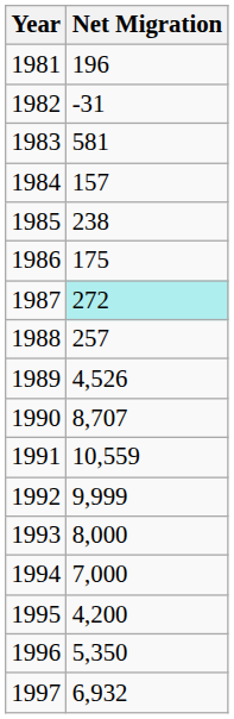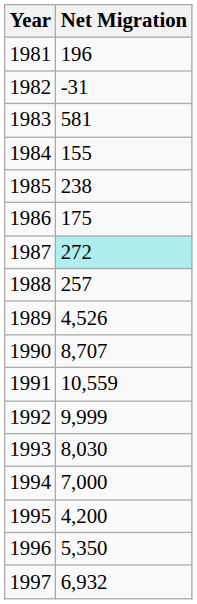 <table class="wikitable">
 <tr>
 <th>Year</th>
 <th>Net Migration</th>
 </tr>
 <tr>
 <td>1981</td>
 <td>196</td>
 </tr>
 <tr>
 <td>1982</td>
 <td>-31</td>
 </tr>
 <tr>
 <td>1983</td>
 <td>581</td>
 </tr>
 <tr>
 <td>1984</td>
-<td>157</td>
+<td>155</td>
 </tr>
 <tr>
 <td>1985</td>
 <td>238</td>
 </tr>
 <tr>
 <td>1986</td>
 <td>175</td>
 </tr>
 <tr>
 <td>1987</td>
 <td style="background: paleturquoise;">272</td>
 </tr>
 <tr>
 <td>1988</td>
 <td>257</td>
 </tr>
 <tr>
 <td>1989</td>
 <td>4,526</td>
 </tr>
 <tr>
 <td>1990</td>
 <td>8,707</td>
 </tr>
 <tr>
 <td>1991</td>
 <td>10,559</td>
 </tr>
 <tr>
 <td>1992</td>
 <td>9,999</td>
 </tr>
 <tr>
 <td>1993</td>
-<td>8,000</td>
+<td>8,030</td>
 </tr>
 <tr>
 <td>1994</td>
 <td>7,000</td>
 </tr>
 <tr>
 <td>1995</td>
 <td>4,200</td>
 </tr>
 <tr>
 <td>1996</td>
 <td>5,350</td>
 </tr>
 <tr>
 <td>1997</td>
 <td>6,932</td>
 </tr>
 </table>
